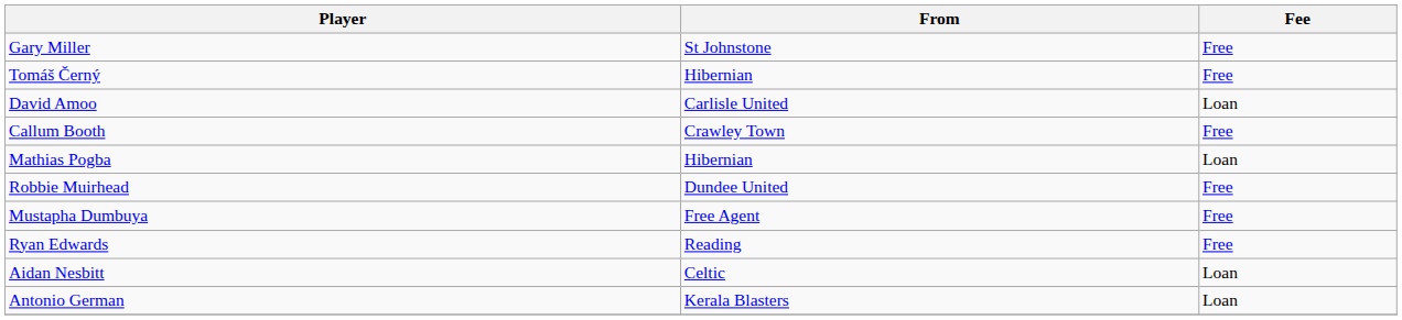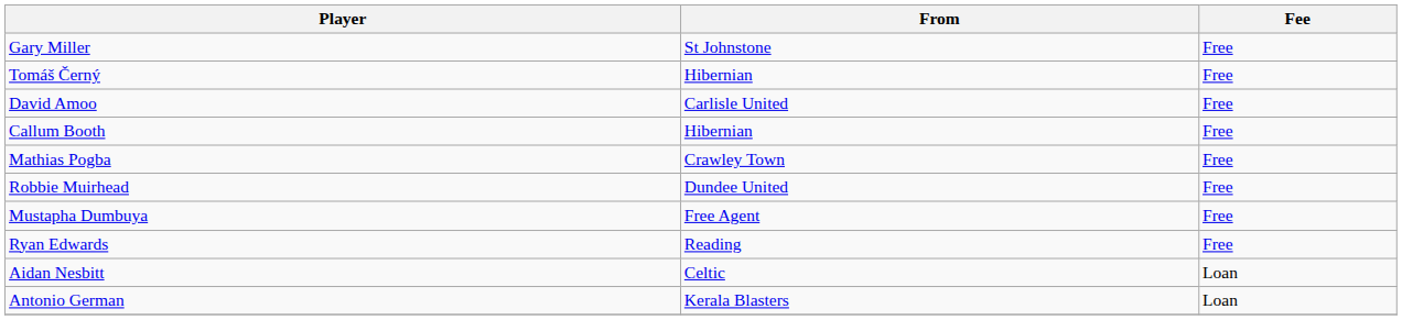 <table class="wikitable" style="text-align:center; font-size:95%;width:98%; text-align:left">
 <tr>
 <th><strong>Player</strong></th>
 <th><strong>From</strong></th>
 <th><strong>Fee</strong></th>
 </tr>
 <tr>
 <td> <a href='#'>Gary Miller</a></td>
 <td> <a href='#'>St Johnstone</a></td>
 <td><a href='#'>Free</a></td>
 </tr>
 <tr>
 <td> <a href='#'>Tomáš Černý</a></td>
 <td> <a href='#'>Hibernian</a></td>
 <td><a href='#'>Free</a></td>
 </tr>
 <tr>
 <td> <a href='#'>David Amoo</a></td>
 <td> <a href='#'>Carlisle United</a></td>
-<td>Loan</td>
+<td><a href='#'>Free</a></td>
 </tr>
 <tr>
 <td> <a href='#'>Callum Booth</a></td>
-<td> <a href='#'>Crawley Town</a></td>
+<td> <a href='#'>Hibernian</a></td>
 <td><a href='#'>Free</a></td>
 </tr>
 <tr>
 <td> <a href='#'>Mathias Pogba</a></td>
-<td> <a href='#'>Hibernian</a></td>
-<td>Loan</td>
+<td> <a href='#'>Crawley Town</a></td>
+<td><a href='#'>Free</a></td>
 </tr>
 <tr>
 <td> <a href='#'>Robbie Muirhead</a></td>
 <td> <a href='#'>Dundee United</a></td>
 <td><a href='#'>Free</a></td>
 </tr>
 <tr>
 <td> <a href='#'>Mustapha Dumbuya</a></td>
 <td><a href='#'>Free Agent</a></td>
 <td><a href='#'>Free</a></td>
 </tr>
 <tr>
 <td> <a href='#'>Ryan Edwards</a></td>
 <td> <a href='#'>Reading</a></td>
 <td><a href='#'>Free</a></td>
 </tr>
 <tr>
 <td> <a href='#'>Aidan Nesbitt</a></td>
 <td> <a href='#'>Celtic</a></td>
 <td>Loan</td>
 </tr>
 <tr>
 <td> <a href='#'>Antonio German</a></td>
 <td> <a href='#'>Kerala Blasters</a></td>
 <td>Loan</td>
 </tr>
 <tr>
 </tr>
 </table>
